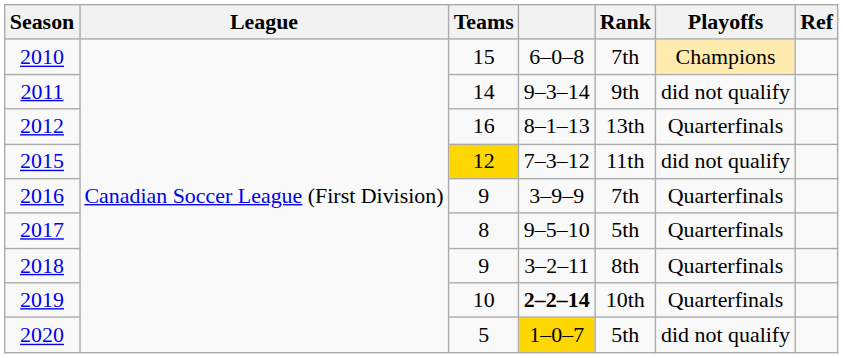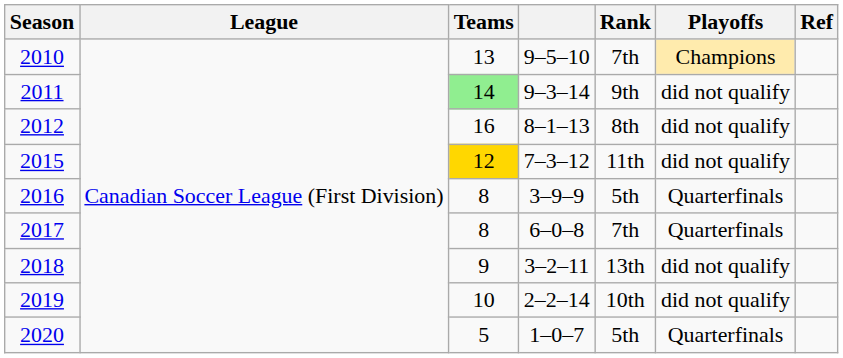 <table class="wikitable" style="text-align: center;">
 <tr>
 <th>Season</th>
 <th>League</th>
 <th>Teams</th>
 <th></th>
 <th>Rank</th>
 <th>Playoffs</th>
 <th>Ref</th>
 </tr>
 <tr>
 <td><a href='#'>2010</a></td>
 <td rowspan="9"><a href='#'>Canadian Soccer League</a> (First Division)</td>
-<td>15</td>
-<td>6–0–8</td>
+<td>13</td>
+<td>9–5–10</td>
 <td>7th</td>
 <td bgcolor="FFEBAD">Champions</td>
 <td></td>
 </tr>
 <tr>
 <td><a href='#'>2011</a></td>
-<td>14</td>
+<td style="background: lightgreen;">14</td>
 <td>9–3–14</td>
 <td>9th</td>
 <td>did not qualify</td>
 <td></td>
 </tr>
 <tr>
 <td><a href='#'>2012</a></td>
 <td>16</td>
 <td>8–1–13</td>
-<td>13th</td>
-<td>Quarterfinals</td>
+<td>8th</td>
+<td>did not qualify</td>
 <td></td>
 </tr>
 <tr>
 <td><a href='#'>2015</a></td>
 <td style="background: gold;">12</td>
 <td>7–3–12</td>
 <td>11th</td>
 <td>did not qualify</td>
 <td></td>
 </tr>
 <tr>
 <td><a href='#'>2016</a></td>
-<td>9</td>
+<td>8</td>
 <td>3–9–9</td>
-<td>7th</td>
+<td>5th</td>
 <td>Quarterfinals</td>
 <td></td>
 </tr>
 <tr>
 <td><a href='#'>2017</a></td>
 <td>8</td>
-<td>9–5–10</td>
-<td>5th</td>
+<td>6–0–8</td>
+<td>7th</td>
 <td>Quarterfinals</td>
 <td></td>
 </tr>
 <tr>
 <td><a href='#'>2018</a></td>
 <td>9</td>
 <td>3–2–11</td>
-<td>8th</td>
-<td>Quarterfinals</td>
+<td>13th</td>
+<td>did not qualify</td>
 <td></td>
 </tr>
 <tr>
 <td><a href='#'>2019</a></td>
 <td>10</td>
-<td><strong>2–2–14</strong></td>
+<td>2–2–14</td>
 <td>10th</td>
-<td>Quarterfinals</td>
+<td>did not qualify</td>
 <td></td>
 </tr>
 <tr>
 <td><a href='#'>2020</a></td>
 <td>5</td>
-<td style="background: gold;">1–0–7</td>
+<td>1–0–7</td>
 <td>5th</td>
-<td>did not qualify</td>
+<td>Quarterfinals</td>
 <td></td>
 </tr>
 </table>
